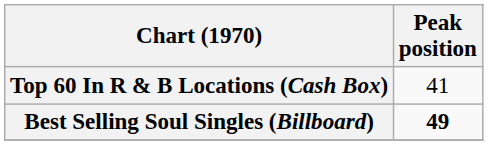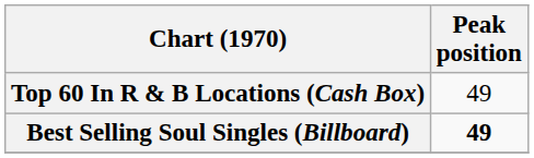 <table class="wikitable plainrowheaders sortable">
 <tr>
 <th>Chart (1970)</th>
 <th>Peak<br>position</th>
 </tr>
 <tr>
 <th scope="row">Top 60 In R & B Locations (<em>Cash Box</em>)</th>
-<td align="center">41</td>
+<td align="center">49</td>
 </tr>
 <tr>
 <th scope="row">Best Selling Soul Singles (<em>Billboard</em>)</th>
 <td align="center"><strong>49</strong></td>
 </tr>
 <tr>
 </tr>
 </table>
